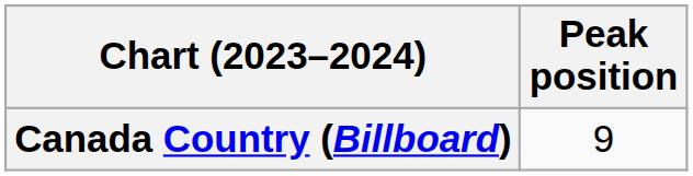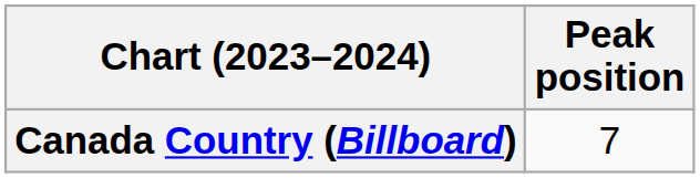 <table class="wikitable sortable plainrowheaders" style="text-align:center;">
 <tr>
 <th scope="col">Chart (2023–2024)</th>
 <th scope="col">Peak<br>position</th>
 </tr>
 <tr>
 <th scope="row">Canada <a href='#'>Country</a> (<a href='#'><em>Billboard</em></a>)</th>
-<td>9</td>
+<td>7</td>
 </tr>
 </table>
